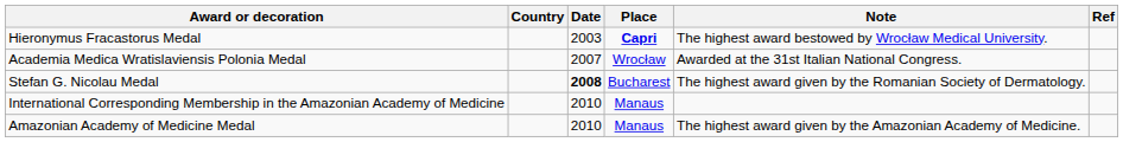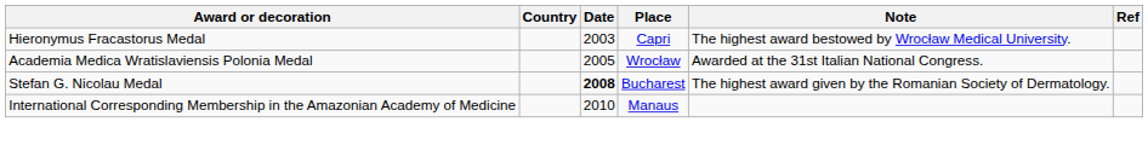 <table class="wikitable sortable" style="font-size: 90%;">
 <tr>
 <th>Award or decoration</th>
 <th>Country</th>
 <th>Date</th>
 <th>Place</th>
 <th class="unsortable">Note</th>
 <th class="unsortable">Ref</th>
 </tr>
 <tr>
 <td>Hieronymus Fracastorus Medal</td>
 <td></td>
 <td align=center>2003</td>
-<td align=center><strong><a href='#'>Capri</a></strong></td>
+<td align=center><a href='#'>Capri</a></td>
 <td>The highest award bestowed by <a href='#'>Wrocław Medical University</a>.</td>
 <td></td>
 </tr>
 <tr>
 <td>Academia Medica Wratislaviensis Polonia Medal</td>
 <td></td>
-<td align=center>2007</td>
+<td align=center>2005</td>
 <td align=center><a href='#'>Wrocław</a></td>
 <td>Awarded at the 31st Italian National Congress.</td>
 <td></td>
 </tr>
 <tr>
 <td>Stefan G. Nicolau Medal</td>
 <td></td>
 <td align=center><strong>2008</strong></td>
 <td align=center><a href='#'>Bucharest</a></td>
 <td>The highest award given by the Romanian Society of Dermatology.</td>
 <td></td>
 </tr>
 <tr>
 <td>International Corresponding Membership in the Amazonian Academy of Medicine</td>
 <td></td>
 <td align=center>2010</td>
 <td align=center><a href='#'>Manaus</a></td>
 <td></td>
 <td></td>
 </tr>
-<tr>
-<td>Amazonian Academy of Medicine Medal</td>
-<td></td>
-<td align=center>2010</td>
-<td align=center><a href='#'>Manaus</a></td>
-<td>The highest award given by the Amazonian Academy of Medicine.</td>
-<td></td>
-</tr>
 </table>
